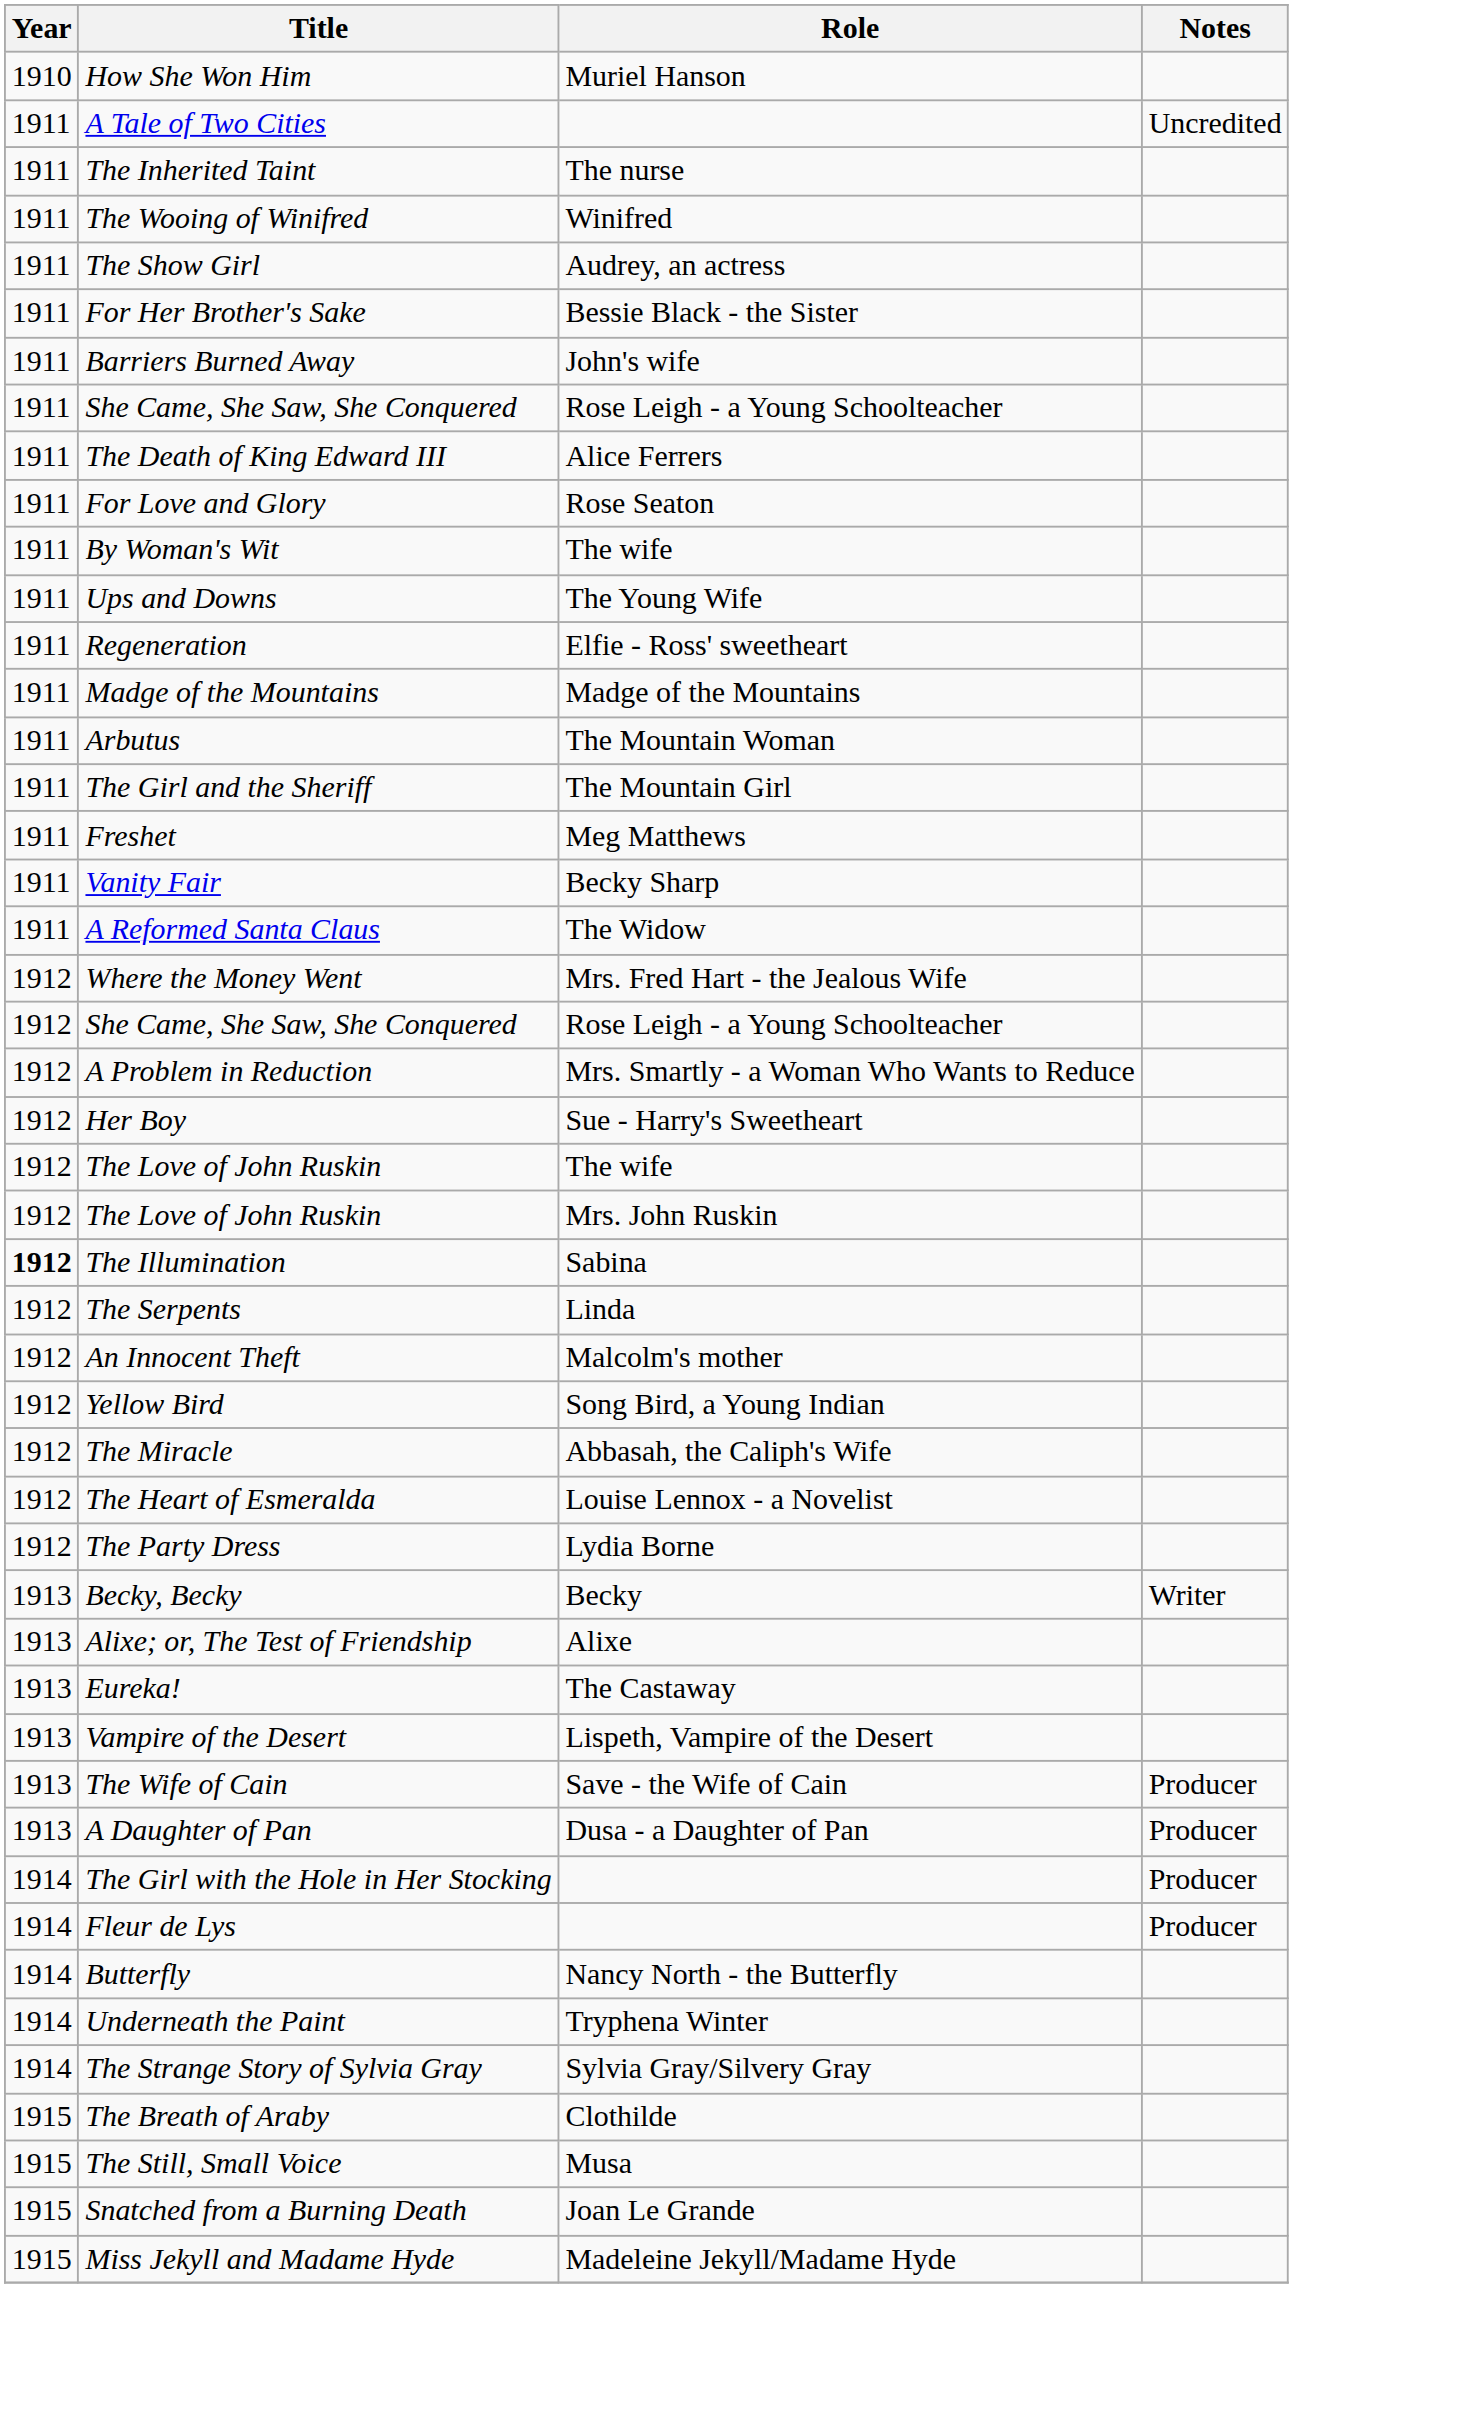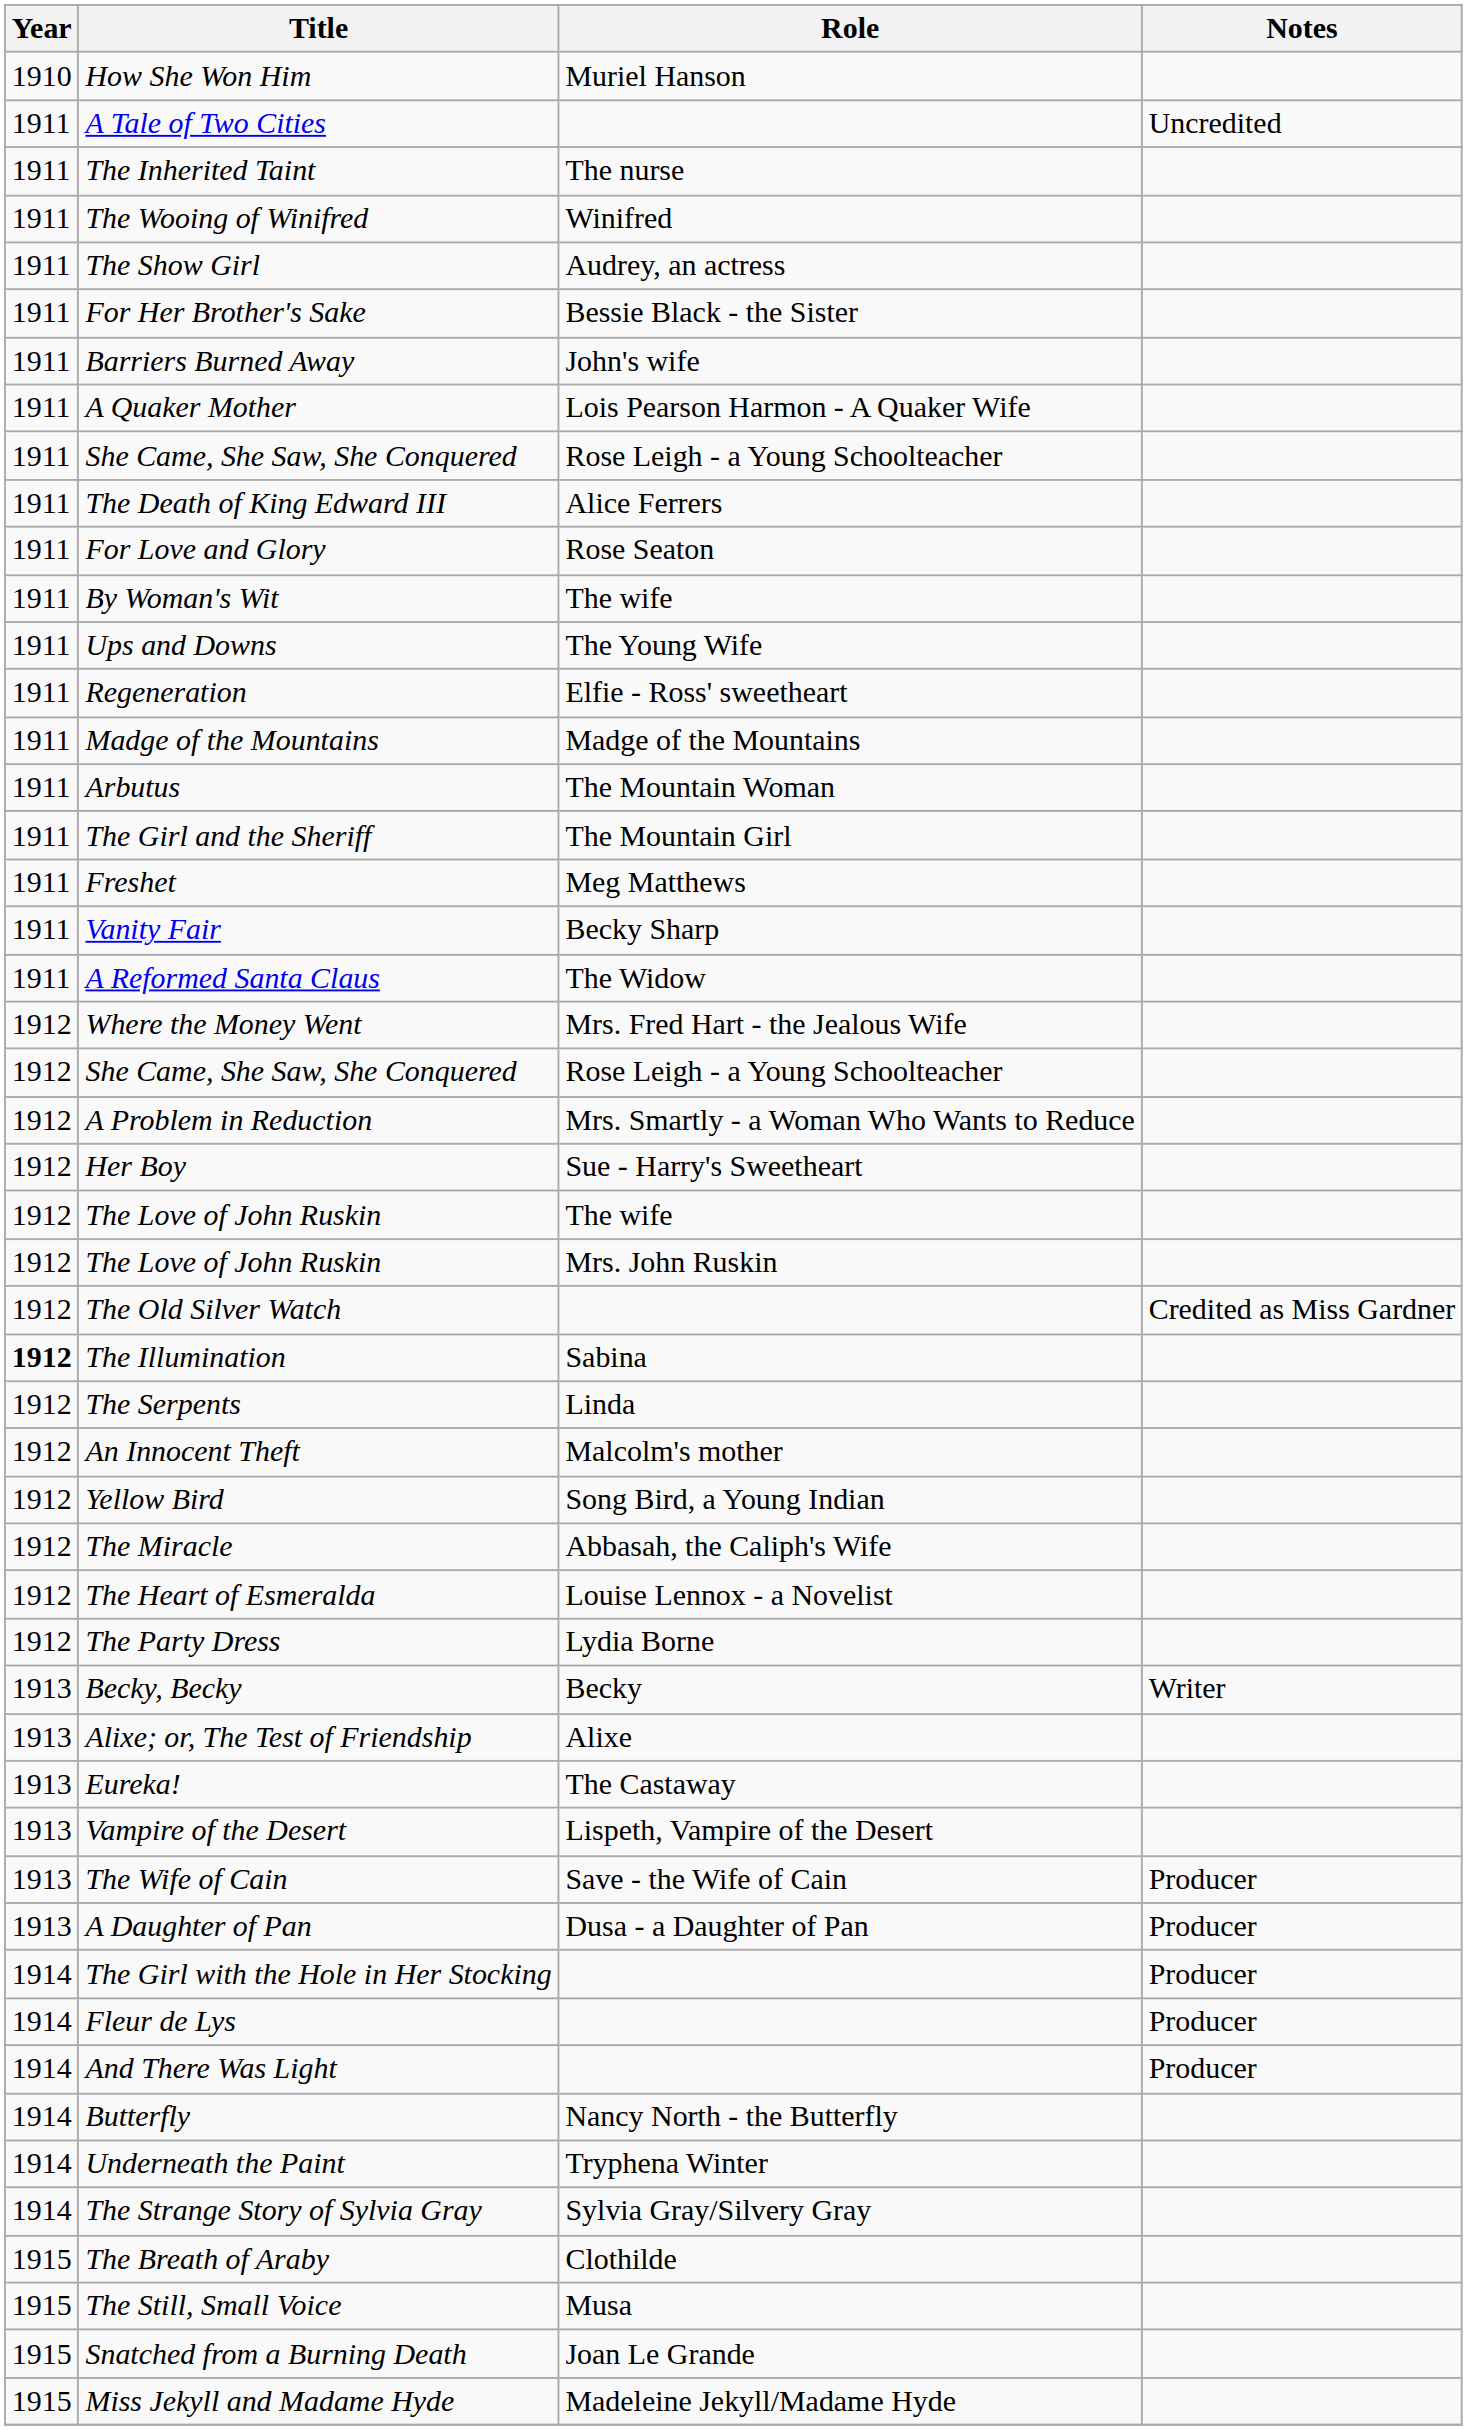 <table class="wikitable sortable">
 <tr>
 <th>Year</th>
 <th>Title</th>
 <th>Role</th>
 <th class="unsortable">Notes</th>
 </tr>
 <tr>
 <td>1910</td>
 <td><em>How She Won Him</em></td>
 <td>Muriel Hanson</td>
 <td></td>
 </tr>
 <tr>
 <td>1911</td>
 <td><em><a href='#'>A Tale of Two Cities</a></em></td>
 <td></td>
 <td>Uncredited</td>
 </tr>
 <tr>
 <td>1911</td>
 <td><em>The Inherited Taint</em></td>
 <td>The nurse</td>
 <td></td>
 </tr>
 <tr>
 <td>1911</td>
 <td><em>The Wooing of Winifred</em></td>
 <td>Winifred</td>
 <td></td>
 </tr>
 <tr>
 <td>1911</td>
 <td><em>The Show Girl</em></td>
 <td>Audrey, an actress</td>
 <td></td>
 </tr>
 <tr>
 <td>1911</td>
 <td><em>For Her Brother's Sake</em></td>
 <td>Bessie Black - the Sister</td>
 <td></td>
 </tr>
 <tr>
 <td>1911</td>
 <td><em>Barriers Burned Away</em></td>
 <td>John's wife</td>
+<td></td>
+</tr>
+<tr>
+<td>1911</td>
+<td><em>A Quaker Mother</em></td>
+<td>Lois Pearson Harmon - A Quaker Wife</td>
 <td></td>
 </tr>
 <tr>
 <td>1911</td>
 <td><em>She Came, She Saw, She Conquered</em></td>
 <td>Rose Leigh - a Young Schoolteacher</td>
 <td></td>
 </tr>
 <tr>
 <td>1911</td>
 <td><em>The Death of King Edward III</em></td>
 <td>Alice Ferrers</td>
 <td></td>
 </tr>
 <tr>
 <td>1911</td>
 <td><em>For Love and Glory</em></td>
 <td>Rose Seaton</td>
 <td></td>
 </tr>
 <tr>
 <td>1911</td>
 <td><em>By Woman's Wit</em></td>
 <td>The wife</td>
 <td></td>
 </tr>
 <tr>
 <td>1911</td>
 <td><em>Ups and Downs</em></td>
 <td>The Young Wife</td>
 <td></td>
 </tr>
 <tr>
 <td>1911</td>
 <td><em>Regeneration</em></td>
 <td>Elfie - Ross' sweetheart</td>
 <td></td>
 </tr>
 <tr>
 <td>1911</td>
 <td><em>Madge of the Mountains</em></td>
 <td>Madge of the Mountains</td>
 <td></td>
 </tr>
 <tr>
 <td>1911</td>
 <td><em>Arbutus</em></td>
 <td>The Mountain Woman</td>
 <td></td>
 </tr>
 <tr>
 <td>1911</td>
 <td><em>The Girl and the Sheriff</em></td>
 <td>The Mountain Girl</td>
 <td></td>
 </tr>
 <tr>
 <td>1911</td>
 <td><em>Freshet</em></td>
 <td>Meg Matthews</td>
 <td></td>
 </tr>
 <tr>
 <td>1911</td>
 <td><a href='#'><em>Vanity Fair</em></a></td>
 <td>Becky Sharp</td>
 <td></td>
 </tr>
 <tr>
 <td>1911</td>
 <td><em><a href='#'>A Reformed Santa Claus</a></em></td>
 <td>The Widow</td>
 <td></td>
 </tr>
 <tr>
 <td>1912</td>
 <td><em>Where the Money Went</em></td>
 <td>Mrs. Fred Hart - the Jealous Wife</td>
 <td></td>
 </tr>
 <tr>
 <td>1912</td>
 <td><em>She Came, She Saw, She Conquered</em></td>
 <td>Rose Leigh - a Young Schoolteacher</td>
 <td></td>
 </tr>
 <tr>
 <td>1912</td>
 <td><em>A Problem in Reduction</em></td>
 <td>Mrs. Smartly - a Woman Who Wants to Reduce</td>
 <td></td>
 </tr>
 <tr>
 <td>1912</td>
 <td><em>Her Boy</em></td>
 <td>Sue - Harry's Sweetheart</td>
 <td></td>
 </tr>
 <tr>
 <td>1912</td>
 <td><em>The Love of John Ruskin </em></td>
 <td>The wife</td>
 <td></td>
 </tr>
 <tr>
 <td>1912</td>
 <td><em>The Love of John Ruskin</em></td>
 <td>Mrs. John Ruskin</td>
 <td></td>
 </tr>
 <tr>
+<td>1912</td>
+<td><em>The Old Silver Watch</em></td>
+<td></td>
+<td>Credited as Miss Gardner</td>
+</tr>
+<tr>
 <td><strong>1912</strong></td>
 <td><em>The Illumination</em></td>
 <td>Sabina</td>
 <td></td>
 </tr>
 <tr>
 <td>1912</td>
 <td><em>The Serpents</em></td>
 <td>Linda</td>
 <td></td>
 </tr>
 <tr>
 <td>1912</td>
 <td><em>An Innocent Theft</em></td>
 <td>Malcolm's mother</td>
 <td></td>
 </tr>
 <tr>
 <td>1912</td>
 <td><em>Yellow Bird</em></td>
 <td>Song Bird, a Young Indian</td>
 <td></td>
 </tr>
 <tr>
 <td>1912</td>
 <td><em>The Miracle</em></td>
 <td>Abbasah, the Caliph's Wife</td>
 <td></td>
 </tr>
 <tr>
 <td>1912</td>
 <td><em>The Heart of Esmeralda</em></td>
 <td>Louise Lennox - a Novelist</td>
 <td></td>
 </tr>
 <tr>
 <td>1912</td>
 <td><em>The Party Dress</em></td>
 <td>Lydia Borne</td>
 <td></td>
 </tr>
 <tr>
 <td>1913</td>
 <td><em>Becky, Becky</em></td>
 <td>Becky</td>
 <td>Writer</td>
 </tr>
 <tr>
 <td>1913</td>
 <td><em>Alixe; or, The Test of Friendship</em></td>
 <td>Alixe</td>
 <td></td>
 </tr>
 <tr>
 <td>1913</td>
 <td><em>Eureka!</em></td>
 <td>The Castaway</td>
 <td></td>
 </tr>
 <tr>
 <td>1913</td>
 <td><em>Vampire of the Desert</em></td>
 <td>Lispeth, Vampire of the Desert</td>
 <td></td>
 </tr>
 <tr>
 <td>1913</td>
 <td><em>The Wife of Cain</em></td>
 <td>Save - the Wife of Cain</td>
 <td>Producer</td>
 </tr>
 <tr>
 <td>1913</td>
 <td><em>A Daughter of Pan</em></td>
 <td>Dusa - a Daughter of Pan</td>
 <td>Producer</td>
 </tr>
 <tr>
 <td>1914</td>
 <td><em>The Girl with the Hole in Her Stocking</em></td>
 <td></td>
 <td>Producer</td>
 </tr>
 <tr>
 <td>1914</td>
 <td><em>Fleur de Lys</em></td>
 <td></td>
 <td>Producer</td>
 </tr>
 <tr>
 <td>1914</td>
+<td><em>And There Was Light</em></td>
+<td></td>
+<td>Producer</td>
+</tr>
+<tr>
+<td>1914</td>
 <td><em>Butterfly</em></td>
 <td>Nancy North - the Butterfly</td>
 <td></td>
 </tr>
 <tr>
 <td>1914</td>
 <td><em>Underneath the Paint</em></td>
 <td>Tryphena Winter</td>
 <td></td>
 </tr>
 <tr>
 <td>1914</td>
 <td><em>The Strange Story of Sylvia Gray</em></td>
 <td>Sylvia Gray/Silvery Gray</td>
 <td></td>
 </tr>
 <tr>
 <td>1915</td>
 <td><em>The Breath of Araby</em></td>
 <td>Clothilde</td>
 <td></td>
 </tr>
 <tr>
 <td>1915</td>
 <td><em>The Still, Small Voice</em></td>
 <td>Musa</td>
 <td></td>
 </tr>
 <tr>
 <td>1915</td>
 <td><em>Snatched from a Burning Death</em></td>
 <td>Joan Le Grande</td>
 <td></td>
 </tr>
 <tr>
 <td>1915</td>
 <td><em>Miss Jekyll and Madame Hyde</em></td>
 <td>Madeleine Jekyll/Madame Hyde</td>
 <td></td>
 </tr>
 <tr>
 </tr>
 </table>
